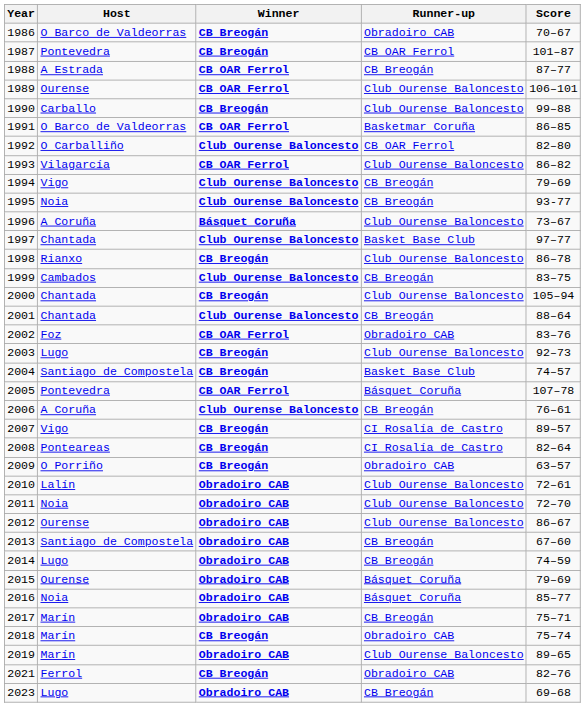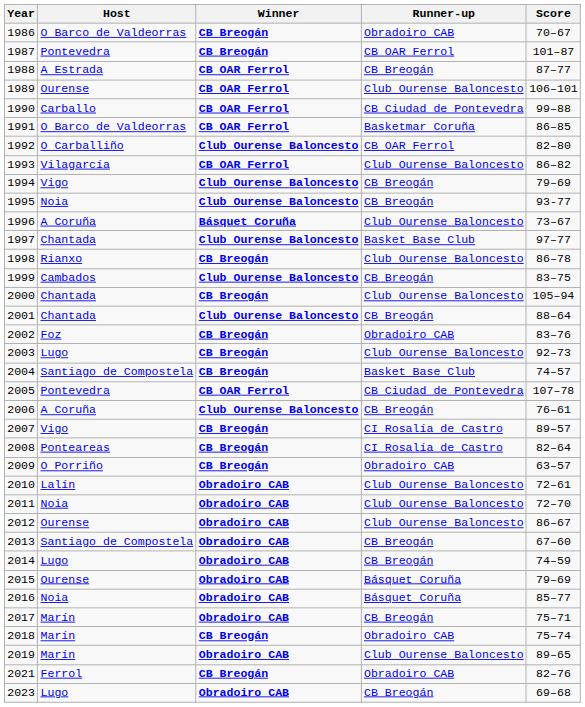 <table class="wikitable">
 <tr>
 <th>Year</th>
 <th>Host</th>
 <th>Winner</th>
 <th>Runner-up</th>
 <th>Score</th>
 </tr>
 <tr>
 <td>1986</td>
 <td><a href='#'>O Barco de Valdeorras</a></td>
 <td><strong><a href='#'>CB Breogán</a></strong></td>
 <td><a href='#'>Obradoiro CAB</a></td>
 <td align="center">70–67</td>
 </tr>
 <tr>
 <td>1987</td>
 <td><a href='#'>Pontevedra</a></td>
 <td><strong><a href='#'>CB Breogán</a></strong></td>
 <td><a href='#'>CB OAR Ferrol</a></td>
 <td align="center">101–87</td>
 </tr>
 <tr>
 <td>1988</td>
 <td><a href='#'>A Estrada</a></td>
 <td><strong><a href='#'>CB OAR Ferrol</a></strong></td>
 <td><a href='#'>CB Breogán</a></td>
 <td align="center">87–77</td>
 </tr>
 <tr>
 <td>1989</td>
 <td><a href='#'>Ourense</a></td>
 <td><strong><a href='#'>CB OAR Ferrol</a></strong></td>
 <td><a href='#'>Club Ourense Baloncesto</a></td>
 <td align="center">106–101</td>
 </tr>
 <tr>
 <td>1990</td>
 <td><a href='#'>Carballo</a></td>
-<td><strong><a href='#'>CB Breogán</a></strong></td>
-<td><a href='#'>Club Ourense Baloncesto</a></td>
+<td><strong><a href='#'>CB OAR Ferrol</a></strong></td>
+<td><a href='#'>CB Ciudad de Pontevedra</a></td>
 <td align="center">99–88</td>
 </tr>
 <tr>
 <td>1991</td>
 <td><a href='#'>O Barco de Valdeorras</a></td>
 <td><strong><a href='#'>CB OAR Ferrol</a></strong></td>
 <td><a href='#'>Basketmar Coruña</a></td>
 <td align="center">86–85</td>
 </tr>
 <tr>
 <td>1992</td>
 <td><a href='#'>O Carballiño</a></td>
 <td><strong><a href='#'>Club Ourense Baloncesto</a></strong></td>
 <td><a href='#'>CB OAR Ferrol</a></td>
 <td align="center">82–80</td>
 </tr>
 <tr>
 <td>1993</td>
 <td><a href='#'>Vilagarcía</a></td>
 <td><strong><a href='#'>CB OAR Ferrol</a></strong></td>
 <td><a href='#'>Club Ourense Baloncesto</a></td>
 <td align="center">86–82</td>
 </tr>
 <tr>
 <td>1994</td>
 <td><a href='#'>Vigo</a></td>
 <td><strong><a href='#'>Club Ourense Baloncesto</a></strong></td>
 <td><a href='#'>CB Breogán</a></td>
 <td align="center">79–69</td>
 </tr>
 <tr>
 <td>1995</td>
 <td><a href='#'>Noia</a></td>
 <td><strong><a href='#'>Club Ourense Baloncesto</a></strong></td>
 <td><a href='#'>CB Breogán</a></td>
 <td align="center">93-77</td>
 </tr>
 <tr>
 <td>1996</td>
 <td><a href='#'>A Coruña</a></td>
 <td><strong><a href='#'>Básquet Coruña</a></strong></td>
 <td><a href='#'>Club Ourense Baloncesto</a></td>
 <td align="center">73–67</td>
 </tr>
 <tr>
 <td>1997</td>
 <td><a href='#'>Chantada</a></td>
 <td><strong><a href='#'>Club Ourense Baloncesto</a></strong></td>
 <td><a href='#'>Basket Base Club</a></td>
 <td align="center">97–77</td>
 </tr>
 <tr>
 <td>1998</td>
 <td><a href='#'>Rianxo</a></td>
 <td><strong><a href='#'>CB Breogán</a></strong></td>
 <td><a href='#'>Club Ourense Baloncesto</a></td>
 <td align="center">86–78</td>
 </tr>
 <tr>
 <td>1999</td>
 <td><a href='#'>Cambados</a></td>
 <td><strong><a href='#'>Club Ourense Baloncesto</a></strong></td>
 <td><a href='#'>CB Breogán</a></td>
 <td align="center">83–75</td>
 </tr>
 <tr>
 <td>2000</td>
 <td><a href='#'>Chantada</a></td>
 <td><strong><a href='#'>CB Breogán</a></strong></td>
 <td><a href='#'>Club Ourense Baloncesto</a></td>
 <td align="center">105–94</td>
 </tr>
 <tr>
 <td>2001</td>
 <td><a href='#'>Chantada</a></td>
 <td><strong><a href='#'>Club Ourense Baloncesto</a></strong></td>
 <td><a href='#'>CB Breogán</a></td>
 <td align="center">88–64</td>
 </tr>
 <tr>
 <td>2002</td>
 <td><a href='#'>Foz</a></td>
-<td><strong><a href='#'>CB OAR Ferrol</a></strong></td>
+<td><strong><a href='#'>CB Breogán</a></strong></td>
 <td><a href='#'>Obradoiro CAB</a></td>
 <td align="center">83–76</td>
 </tr>
 <tr>
 <td>2003</td>
 <td><a href='#'>Lugo</a></td>
 <td><strong><a href='#'>CB Breogán</a></strong></td>
 <td><a href='#'>Club Ourense Baloncesto</a></td>
 <td align="center">92–73</td>
 </tr>
 <tr>
 <td>2004</td>
 <td><a href='#'>Santiago de Compostela</a></td>
 <td><strong><a href='#'>CB Breogán</a></strong></td>
 <td><a href='#'>Basket Base Club</a></td>
 <td align="center">74–57</td>
 </tr>
 <tr>
 <td>2005</td>
 <td><a href='#'>Pontevedra</a></td>
 <td><strong><a href='#'>CB OAR Ferrol</a></strong></td>
-<td><a href='#'>Básquet Coruña</a></td>
+<td><a href='#'>CB Ciudad de Pontevedra</a></td>
 <td align="center">107–78</td>
 </tr>
 <tr>
 <td>2006</td>
 <td><a href='#'>A Coruña</a></td>
 <td><strong><a href='#'>Club Ourense Baloncesto</a></strong></td>
 <td><a href='#'>CB Breogán</a></td>
 <td align="center">76–61</td>
 </tr>
 <tr>
 <td>2007</td>
 <td><a href='#'>Vigo</a></td>
 <td><strong><a href='#'>CB Breogán</a></strong></td>
 <td><a href='#'>CI Rosalía de Castro</a></td>
 <td align="center">89–57</td>
 </tr>
 <tr>
 <td>2008</td>
 <td><a href='#'>Ponteareas</a></td>
 <td><strong><a href='#'>CB Breogán</a></strong></td>
 <td><a href='#'>CI Rosalía de Castro</a></td>
 <td align="center">82–64</td>
 </tr>
 <tr>
 <td>2009</td>
 <td><a href='#'>O Porriño</a></td>
 <td><strong><a href='#'>CB Breogán</a></strong></td>
 <td><a href='#'>Obradoiro CAB</a></td>
 <td align="center">63–57</td>
 </tr>
 <tr>
 <td>2010</td>
 <td><a href='#'>Lalín</a></td>
 <td><strong><a href='#'>Obradoiro CAB</a></strong></td>
 <td><a href='#'>Club Ourense Baloncesto</a></td>
 <td align="center">72–61</td>
 </tr>
 <tr>
 <td>2011</td>
 <td><a href='#'>Noia</a></td>
 <td><strong><a href='#'>Obradoiro CAB</a></strong></td>
 <td><a href='#'>Club Ourense Baloncesto</a></td>
 <td align="center">72–70</td>
 </tr>
 <tr>
 <td>2012</td>
 <td><a href='#'>Ourense</a></td>
 <td><strong><a href='#'>Obradoiro CAB</a></strong></td>
 <td><a href='#'>Club Ourense Baloncesto</a></td>
 <td align="center">86–67</td>
 </tr>
 <tr>
 <td>2013</td>
 <td><a href='#'>Santiago de Compostela</a></td>
 <td><strong><a href='#'>Obradoiro CAB</a></strong></td>
 <td><a href='#'>CB Breogán</a></td>
 <td align="center">67–60</td>
 </tr>
 <tr>
 <td>2014</td>
 <td><a href='#'>Lugo</a></td>
 <td><strong><a href='#'>Obradoiro CAB</a></strong></td>
 <td><a href='#'>CB Breogán</a></td>
 <td align="center">74–59</td>
 </tr>
 <tr>
 <td>2015</td>
 <td><a href='#'>Ourense</a></td>
 <td><strong><a href='#'>Obradoiro CAB</a></strong></td>
 <td><a href='#'>Básquet Coruña</a></td>
 <td align="center">79–69</td>
 </tr>
 <tr>
 <td>2016</td>
 <td><a href='#'>Noia</a></td>
 <td><strong><a href='#'>Obradoiro CAB</a></strong></td>
 <td><a href='#'>Básquet Coruña</a></td>
 <td align="center">85–77</td>
 </tr>
 <tr>
 <td>2017</td>
 <td><a href='#'>Marín</a></td>
 <td><strong><a href='#'>Obradoiro CAB</a></strong></td>
 <td><a href='#'>CB Breogán</a></td>
 <td align="center">75–71</td>
 </tr>
 <tr>
 <td>2018</td>
 <td><a href='#'>Marín</a></td>
 <td><strong><a href='#'>CB Breogán</a></strong></td>
 <td><a href='#'>Obradoiro CAB</a></td>
 <td align="center">75–74</td>
 </tr>
 <tr>
 <td>2019</td>
 <td><a href='#'>Marín</a></td>
 <td><strong><a href='#'>Obradoiro CAB</a></strong></td>
 <td><a href='#'>Club Ourense Baloncesto</a></td>
 <td align="center">89–65</td>
 </tr>
 <tr>
 <td>2021</td>
 <td><a href='#'>Ferrol</a></td>
 <td><strong><a href='#'>CB Breogán</a></strong></td>
 <td><a href='#'>Obradoiro CAB</a></td>
 <td align="center">82–76</td>
 </tr>
 <tr>
 <td>2023</td>
 <td><a href='#'>Lugo</a></td>
 <td><strong><a href='#'>Obradoiro CAB</a></strong></td>
 <td><a href='#'>CB Breogán</a></td>
 <td align="center">69–68</td>
 </tr>
 </table>
